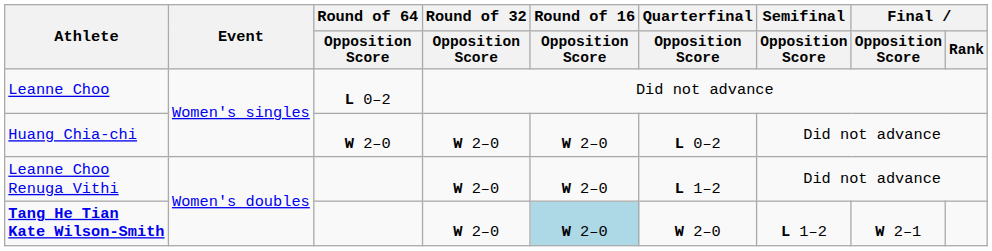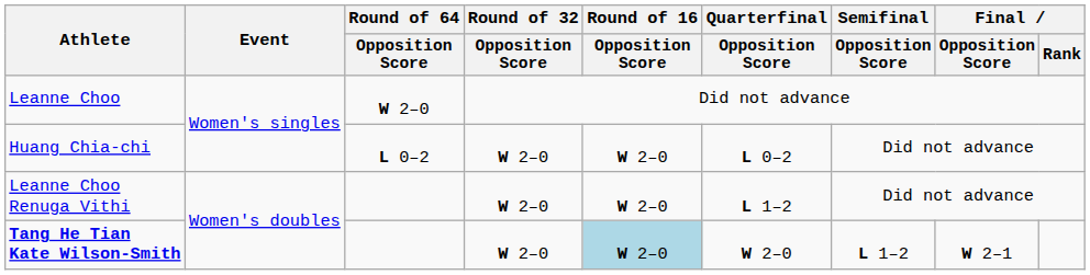 <table class=wikitable style="font-size:90%">
 <tr>
 <th rowspan="2">Athlete</th>
 <th rowspan="2">Event</th>
 <th>Round of 64</th>
 <th>Round of 32</th>
 <th>Round of 16</th>
 <th>Quarterfinal</th>
 <th>Semifinal</th>
 <th colspan=2>Final / </th>
 </tr>
 <tr style="font-size:95%">
 <th>Opposition<br>Score</th>
 <th>Opposition<br>Score</th>
 <th>Opposition<br>Score</th>
 <th>Opposition<br>Score</th>
 <th>Opposition<br>Score</th>
 <th>Opposition<br>Score</th>
 <th>Rank</th>
 </tr>
 <tr align=center>
 <td align=left><a href='#'>Leanne Choo</a></td>
 <td align=left rowspan=2><a href='#'>Women's singles</a></td>
-<td><br><strong>L</strong> 0–2</td>
+<td><br><strong>W</strong> 2–0</td>
 <td colspan=6>Did not advance</td>
 </tr>
 <tr align=center>
 <td align=left><a href='#'>Huang Chia-chi</a></td>
-<td><br><strong>W</strong> 2–0</td>
+<td><br><strong>L</strong> 0–2</td>
 <td><br><strong>W</strong> 2–0</td>
 <td><br><strong>W</strong> 2–0</td>
 <td><br><strong>L</strong> 0–2</td>
 <td colspan=3>Did not advance</td>
 </tr>
 <tr align=center>
 <td align=left><a href='#'>Leanne Choo</a><br><a href='#'>Renuga Vithi</a></td>
 <td align=left rowspan=2><a href='#'>Women's doubles</a></td>
 <td></td>
 <td><br><strong>W</strong> 2–0</td>
 <td><br><strong>W</strong> 2–0</td>
 <td><br><strong>L</strong> 1–2</td>
 <td colspan=3>Did not advance</td>
 </tr>
 <tr align=center>
 <td align=left><strong><a href='#'>Tang He Tian</a><br><a href='#'>Kate Wilson-Smith</a></strong></td>
 <td></td>
 <td><br><strong>W</strong> 2–0</td>
 <td style="background: lightblue;"><br><strong>W</strong> 2–0</td>
 <td><br><strong>W</strong> 2–0</td>
 <td><br><strong>L</strong> 1–2</td>
 <td><br><strong>W</strong> 2–1</td>
 <td></td>
 </tr>
 </table>
